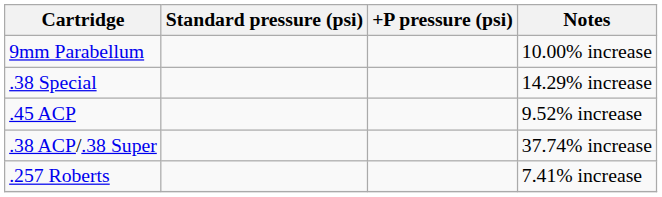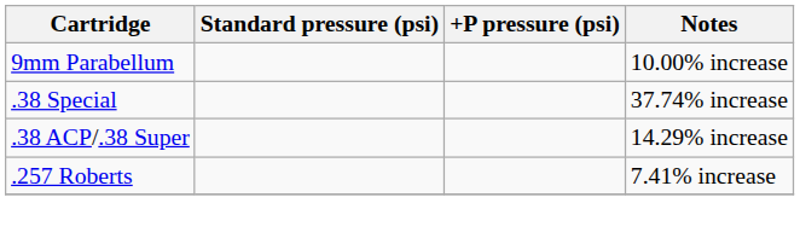 <table class="wikitable">
 <tr>
 <th>Cartridge</th>
 <th>Standard pressure (psi)</th>
 <th>+P pressure (psi)</th>
 <th>Notes</th>
 </tr>
 <tr>
 <td><a href='#'>9mm Parabellum</a></td>
 <td></td>
 <td></td>
 <td>10.00% increase</td>
 </tr>
 <tr>
 <td><a href='#'>.38 Special</a></td>
 <td></td>
 <td></td>
-<td>14.29% increase</td>
-</tr>
-<tr>
-<td><a href='#'>.45 ACP</a></td>
-<td></td>
-<td></td>
-<td>9.52% increase</td>
+<td>37.74% increase</td>
 </tr>
 <tr>
 <td><a href='#'>.38 ACP</a>/<a href='#'>.38 Super</a></td>
 <td></td>
 <td></td>
-<td>37.74% increase</td>
+<td>14.29% increase</td>
 </tr>
 <tr>
 <td><a href='#'>.257 Roberts</a></td>
 <td></td>
 <td></td>
 <td>7.41% increase</td>
 </tr>
 <tr>
 </tr>
 </table>
